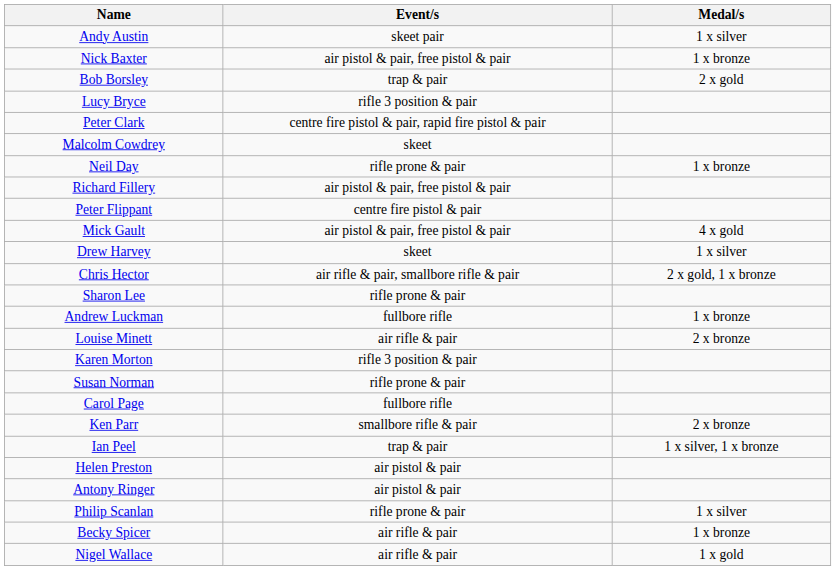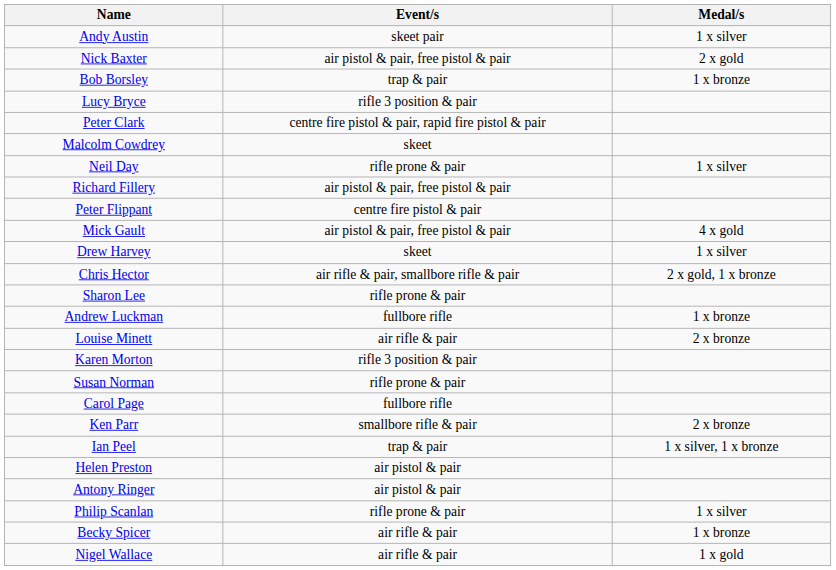 <table class="wikitable" style="text-align: center">
 <tr>
 <th width=250>Name</th>
 <th width=450>Event/s</th>
 <th width=250>Medal/s</th>
 </tr>
 <tr>
 <td><a href='#'>Andy Austin</a></td>
 <td>skeet pair</td>
 <td>1 x silver</td>
 </tr>
 <tr>
 <td><a href='#'>Nick Baxter</a></td>
 <td>air pistol & pair, free pistol & pair</td>
-<td>1 x bronze</td>
+<td>2 x gold</td>
 </tr>
 <tr>
 <td><a href='#'>Bob Borsley</a></td>
 <td>trap & pair</td>
-<td>2 x gold</td>
+<td>1 x bronze</td>
 </tr>
 <tr>
 <td><a href='#'>Lucy Bryce</a></td>
 <td>rifle 3 position & pair</td>
 <td></td>
 </tr>
 <tr>
 <td><a href='#'>Peter Clark</a></td>
 <td>centre fire pistol & pair, rapid fire pistol & pair</td>
 <td></td>
 </tr>
 <tr>
 <td><a href='#'>Malcolm Cowdrey</a></td>
 <td>skeet</td>
 <td></td>
 </tr>
 <tr>
 <td><a href='#'>Neil Day</a></td>
 <td>rifle prone & pair</td>
-<td>1 x bronze</td>
+<td>1 x silver</td>
 </tr>
 <tr>
 <td><a href='#'>Richard Fillery</a></td>
 <td>air pistol & pair, free pistol & pair</td>
 <td></td>
 </tr>
 <tr>
 <td><a href='#'>Peter Flippant</a></td>
 <td>centre fire pistol & pair</td>
 <td></td>
 </tr>
 <tr>
 <td><a href='#'>Mick Gault</a></td>
 <td>air pistol & pair, free pistol & pair</td>
 <td>4 x gold</td>
 </tr>
 <tr>
 <td><a href='#'>Drew Harvey</a></td>
 <td>skeet</td>
 <td>1 x silver</td>
 </tr>
 <tr>
 <td><a href='#'>Chris Hector</a></td>
 <td>air rifle & pair, smallbore rifle & pair</td>
 <td>2 x gold, 1 x bronze</td>
 </tr>
 <tr>
 <td><a href='#'>Sharon Lee</a></td>
 <td>rifle prone & pair</td>
 <td></td>
 </tr>
 <tr>
 <td><a href='#'>Andrew Luckman</a></td>
 <td>fullbore rifle</td>
 <td>1 x bronze</td>
 </tr>
 <tr>
 <td><a href='#'>Louise Minett</a></td>
 <td>air rifle & pair</td>
 <td>2 x bronze</td>
 </tr>
 <tr>
 <td><a href='#'>Karen Morton</a></td>
 <td>rifle 3 position & pair</td>
 <td></td>
 </tr>
 <tr>
 <td><a href='#'>Susan Norman</a></td>
 <td>rifle prone & pair</td>
 <td></td>
 </tr>
 <tr>
 <td><a href='#'>Carol Page</a></td>
 <td>fullbore rifle</td>
 <td></td>
 </tr>
 <tr>
 <td><a href='#'>Ken Parr</a></td>
 <td>smallbore rifle & pair</td>
 <td>2 x bronze</td>
 </tr>
 <tr>
 <td><a href='#'>Ian Peel</a></td>
 <td>trap & pair</td>
 <td>1 x silver, 1 x bronze</td>
 </tr>
 <tr>
 <td><a href='#'>Helen Preston</a></td>
 <td>air pistol & pair</td>
 <td></td>
 </tr>
 <tr>
 <td><a href='#'>Antony Ringer</a></td>
 <td>air pistol & pair</td>
 <td></td>
 </tr>
 <tr>
 <td><a href='#'>Philip Scanlan</a></td>
 <td>rifle prone & pair</td>
 <td>1 x silver</td>
 </tr>
 <tr>
 <td><a href='#'>Becky Spicer</a></td>
 <td>air rifle & pair</td>
 <td>1 x bronze</td>
 </tr>
 <tr>
 <td><a href='#'>Nigel Wallace</a></td>
 <td>air rifle & pair</td>
 <td>1 x gold</td>
 </tr>
 </table>
